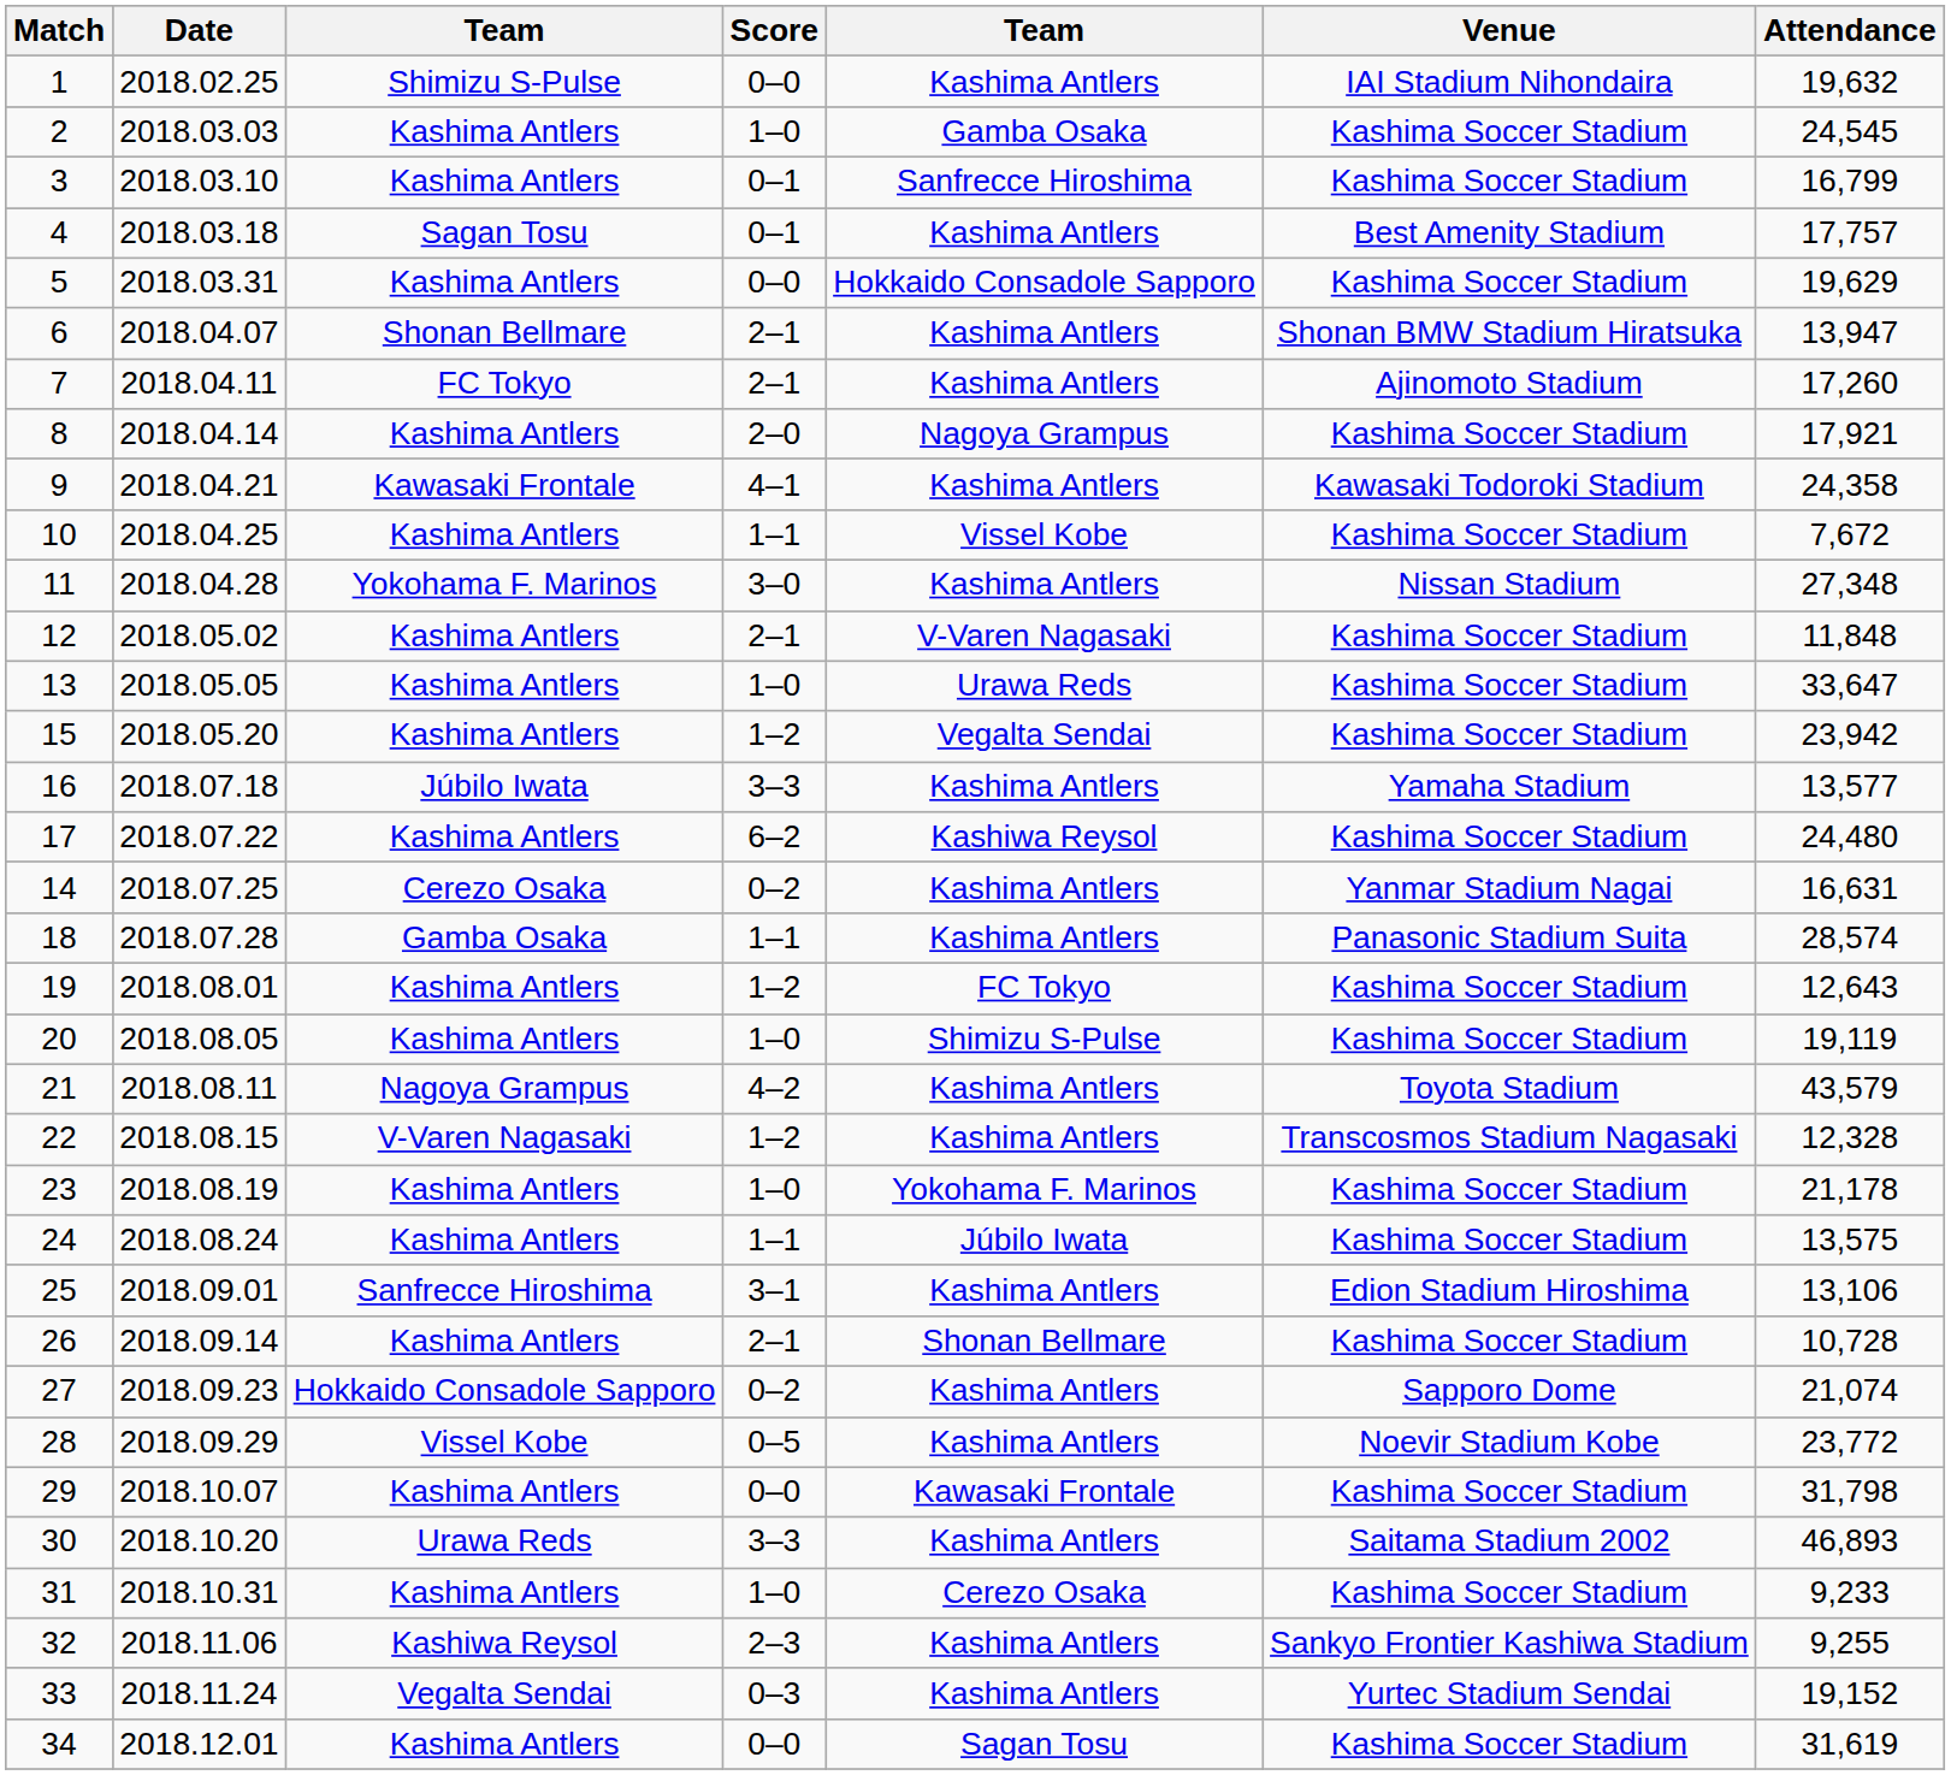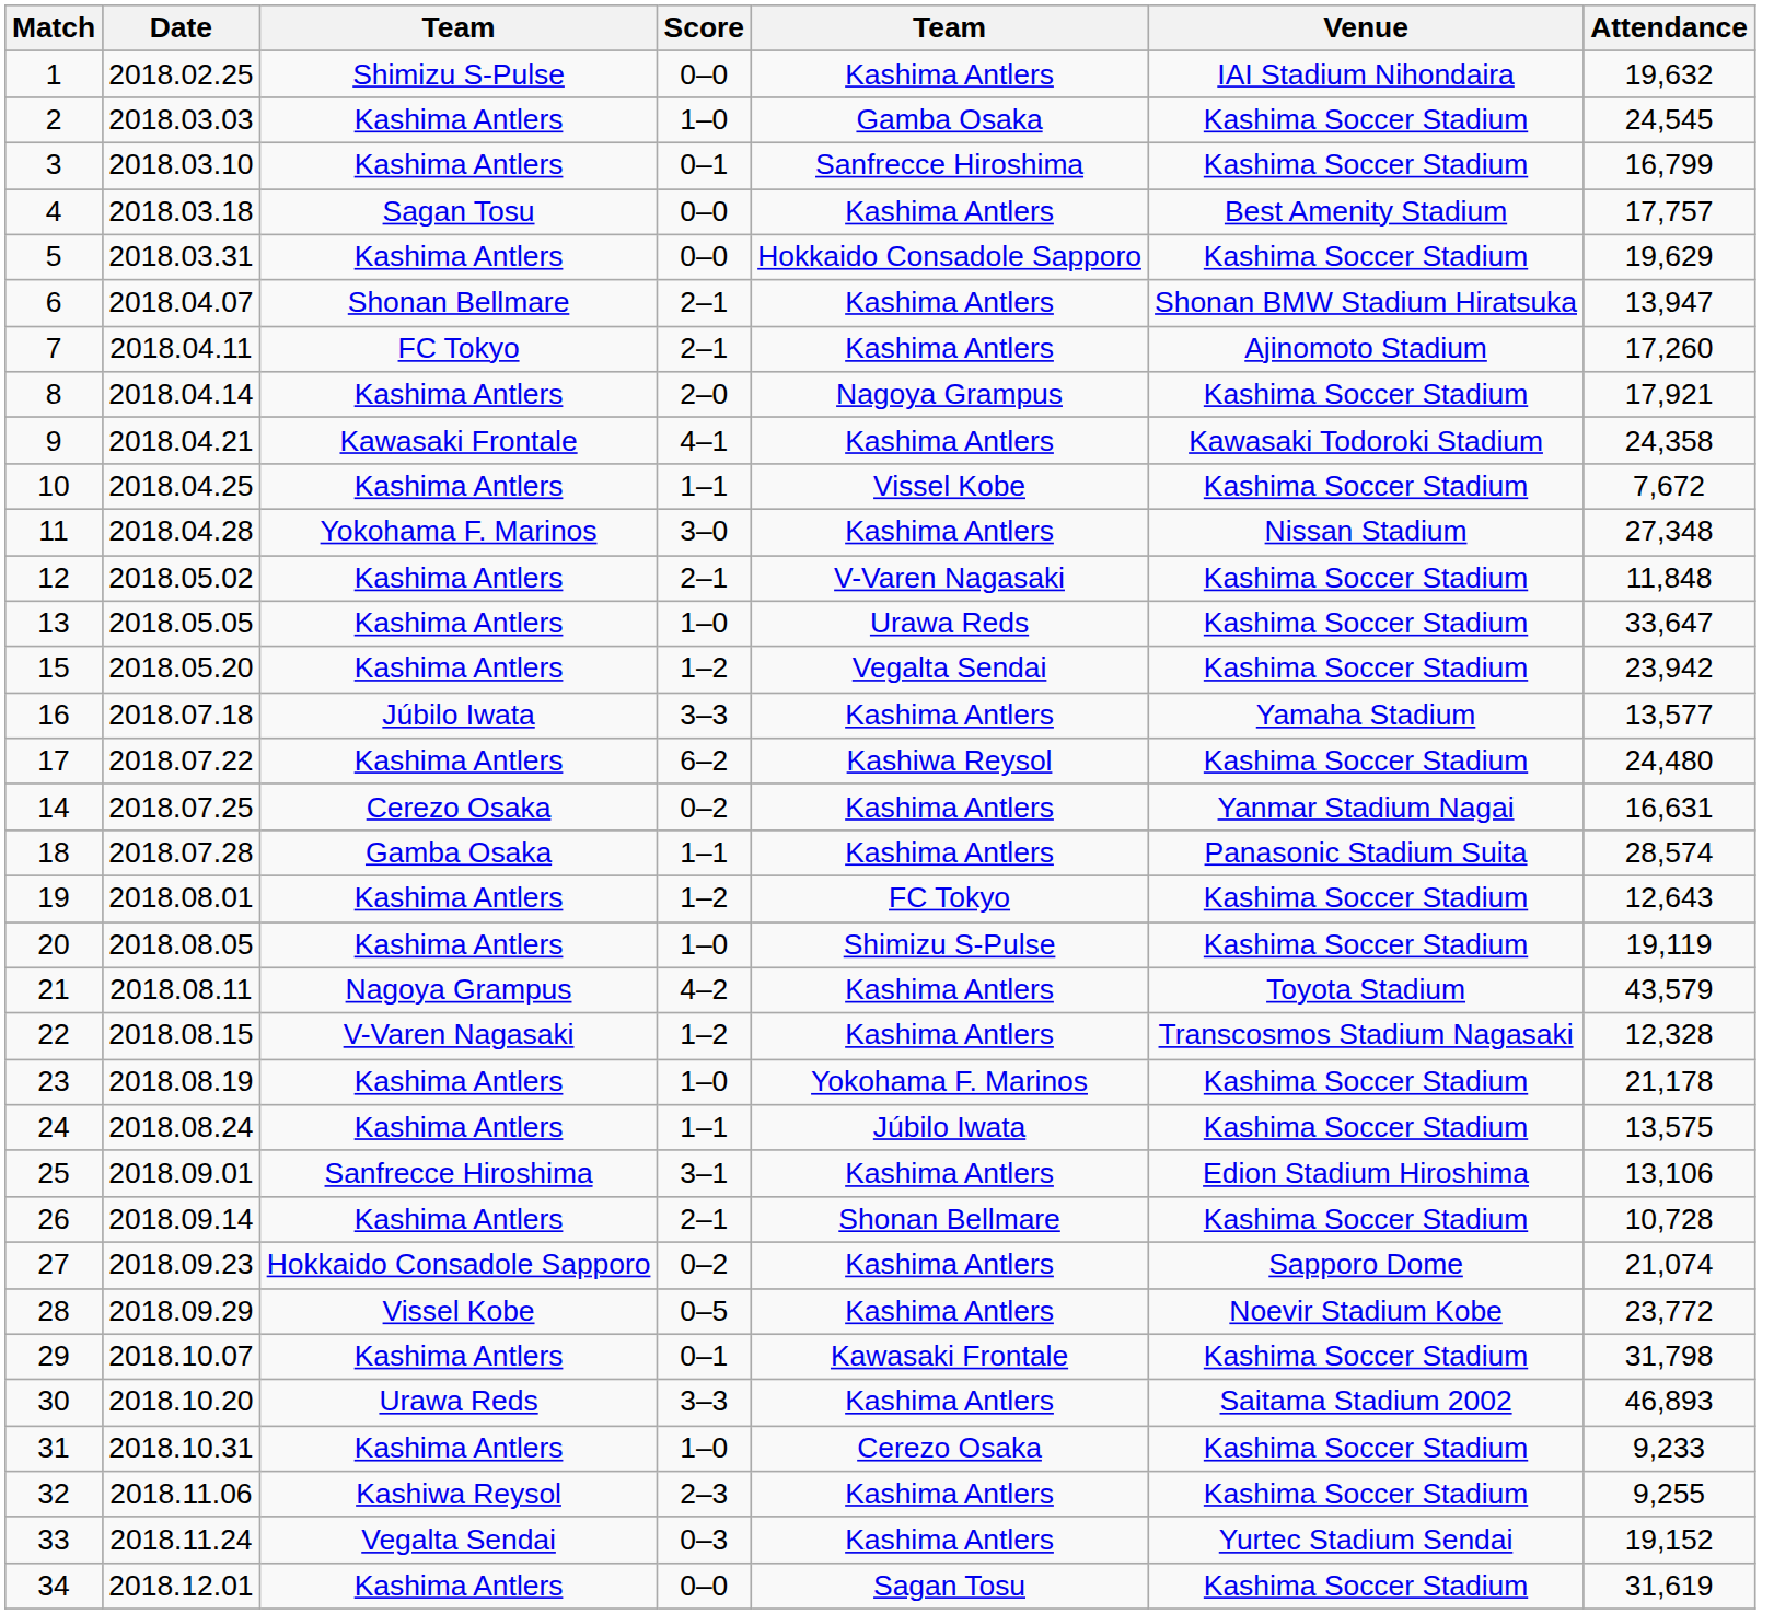 <table class="wikitable" style="text-align:center;">
 <tr>
 <th>Match</th>
 <th>Date</th>
 <th>Team</th>
 <th>Score</th>
 <th>Team</th>
 <th>Venue</th>
 <th>Attendance</th>
 </tr>
 <tr>
 <td>1</td>
 <td>2018.02.25</td>
 <td><a href='#'>Shimizu S-Pulse</a></td>
 <td>0–0</td>
 <td><a href='#'>Kashima Antlers</a></td>
 <td><a href='#'>IAI Stadium Nihondaira</a></td>
 <td>19,632</td>
 </tr>
 <tr>
 <td>2</td>
 <td>2018.03.03</td>
 <td><a href='#'>Kashima Antlers</a></td>
 <td>1–0</td>
 <td><a href='#'>Gamba Osaka</a></td>
 <td><a href='#'>Kashima Soccer Stadium</a></td>
 <td>24,545</td>
 </tr>
 <tr>
 <td>3</td>
 <td>2018.03.10</td>
 <td><a href='#'>Kashima Antlers</a></td>
 <td>0–1</td>
 <td><a href='#'>Sanfrecce Hiroshima</a></td>
 <td><a href='#'>Kashima Soccer Stadium</a></td>
 <td>16,799</td>
 </tr>
 <tr>
 <td>4</td>
 <td>2018.03.18</td>
 <td><a href='#'>Sagan Tosu</a></td>
-<td>0–1</td>
+<td>0–0</td>
 <td><a href='#'>Kashima Antlers</a></td>
 <td><a href='#'>Best Amenity Stadium</a></td>
 <td>17,757</td>
 </tr>
 <tr>
 <td>5</td>
 <td>2018.03.31</td>
 <td><a href='#'>Kashima Antlers</a></td>
 <td>0–0</td>
 <td><a href='#'>Hokkaido Consadole Sapporo</a></td>
 <td><a href='#'>Kashima Soccer Stadium</a></td>
 <td>19,629</td>
 </tr>
 <tr>
 <td>6</td>
 <td>2018.04.07</td>
 <td><a href='#'>Shonan Bellmare</a></td>
 <td>2–1</td>
 <td><a href='#'>Kashima Antlers</a></td>
 <td><a href='#'>Shonan BMW Stadium Hiratsuka</a></td>
 <td>13,947</td>
 </tr>
 <tr>
 <td>7</td>
 <td>2018.04.11</td>
 <td><a href='#'>FC Tokyo</a></td>
 <td>2–1</td>
 <td><a href='#'>Kashima Antlers</a></td>
 <td><a href='#'>Ajinomoto Stadium</a></td>
 <td>17,260</td>
 </tr>
 <tr>
 <td>8</td>
 <td>2018.04.14</td>
 <td><a href='#'>Kashima Antlers</a></td>
 <td>2–0</td>
 <td><a href='#'>Nagoya Grampus</a></td>
 <td><a href='#'>Kashima Soccer Stadium</a></td>
 <td>17,921</td>
 </tr>
 <tr>
 <td>9</td>
 <td>2018.04.21</td>
 <td><a href='#'>Kawasaki Frontale</a></td>
 <td>4–1</td>
 <td><a href='#'>Kashima Antlers</a></td>
 <td><a href='#'>Kawasaki Todoroki Stadium</a></td>
 <td>24,358</td>
 </tr>
 <tr>
 <td>10</td>
 <td>2018.04.25</td>
 <td><a href='#'>Kashima Antlers</a></td>
 <td>1–1</td>
 <td><a href='#'>Vissel Kobe</a></td>
 <td><a href='#'>Kashima Soccer Stadium</a></td>
 <td>7,672</td>
 </tr>
 <tr>
 <td>11</td>
 <td>2018.04.28</td>
 <td><a href='#'>Yokohama F. Marinos</a></td>
 <td>3–0</td>
 <td><a href='#'>Kashima Antlers</a></td>
 <td><a href='#'>Nissan Stadium</a></td>
 <td>27,348</td>
 </tr>
 <tr>
 <td>12</td>
 <td>2018.05.02</td>
 <td><a href='#'>Kashima Antlers</a></td>
 <td>2–1</td>
 <td><a href='#'>V-Varen Nagasaki</a></td>
 <td><a href='#'>Kashima Soccer Stadium</a></td>
 <td>11,848</td>
 </tr>
 <tr>
 <td>13</td>
 <td>2018.05.05</td>
 <td><a href='#'>Kashima Antlers</a></td>
 <td>1–0</td>
 <td><a href='#'>Urawa Reds</a></td>
 <td><a href='#'>Kashima Soccer Stadium</a></td>
 <td>33,647</td>
 </tr>
 <tr>
 <td>15</td>
 <td>2018.05.20</td>
 <td><a href='#'>Kashima Antlers</a></td>
 <td>1–2</td>
 <td><a href='#'>Vegalta Sendai</a></td>
 <td><a href='#'>Kashima Soccer Stadium</a></td>
 <td>23,942</td>
 </tr>
 <tr>
 <td>16</td>
 <td>2018.07.18</td>
 <td><a href='#'>Júbilo Iwata</a></td>
 <td>3–3</td>
 <td><a href='#'>Kashima Antlers</a></td>
 <td><a href='#'>Yamaha Stadium</a></td>
 <td>13,577</td>
 </tr>
 <tr>
 <td>17</td>
 <td>2018.07.22</td>
 <td><a href='#'>Kashima Antlers</a></td>
 <td>6–2</td>
 <td><a href='#'>Kashiwa Reysol</a></td>
 <td><a href='#'>Kashima Soccer Stadium</a></td>
 <td>24,480</td>
 </tr>
 <tr>
 <td>14</td>
 <td>2018.07.25</td>
 <td><a href='#'>Cerezo Osaka</a></td>
 <td>0–2</td>
 <td><a href='#'>Kashima Antlers</a></td>
 <td><a href='#'>Yanmar Stadium Nagai</a></td>
 <td>16,631</td>
 </tr>
 <tr>
 <td>18</td>
 <td>2018.07.28</td>
 <td><a href='#'>Gamba Osaka</a></td>
 <td>1–1</td>
 <td><a href='#'>Kashima Antlers</a></td>
 <td><a href='#'>Panasonic Stadium Suita</a></td>
 <td>28,574</td>
 </tr>
 <tr>
 <td>19</td>
 <td>2018.08.01</td>
 <td><a href='#'>Kashima Antlers</a></td>
 <td>1–2</td>
 <td><a href='#'>FC Tokyo</a></td>
 <td><a href='#'>Kashima Soccer Stadium</a></td>
 <td>12,643</td>
 </tr>
 <tr>
 <td>20</td>
 <td>2018.08.05</td>
 <td><a href='#'>Kashima Antlers</a></td>
 <td>1–0</td>
 <td><a href='#'>Shimizu S-Pulse</a></td>
 <td><a href='#'>Kashima Soccer Stadium</a></td>
 <td>19,119</td>
 </tr>
 <tr>
 <td>21</td>
 <td>2018.08.11</td>
 <td><a href='#'>Nagoya Grampus</a></td>
 <td>4–2</td>
 <td><a href='#'>Kashima Antlers</a></td>
 <td><a href='#'>Toyota Stadium</a></td>
 <td>43,579</td>
 </tr>
 <tr>
 <td>22</td>
 <td>2018.08.15</td>
 <td><a href='#'>V-Varen Nagasaki</a></td>
 <td>1–2</td>
 <td><a href='#'>Kashima Antlers</a></td>
 <td><a href='#'>Transcosmos Stadium Nagasaki</a></td>
 <td>12,328</td>
 </tr>
 <tr>
 <td>23</td>
 <td>2018.08.19</td>
 <td><a href='#'>Kashima Antlers</a></td>
 <td>1–0</td>
 <td><a href='#'>Yokohama F. Marinos</a></td>
 <td><a href='#'>Kashima Soccer Stadium</a></td>
 <td>21,178</td>
 </tr>
 <tr>
 <td>24</td>
 <td>2018.08.24</td>
 <td><a href='#'>Kashima Antlers</a></td>
 <td>1–1</td>
 <td><a href='#'>Júbilo Iwata</a></td>
 <td><a href='#'>Kashima Soccer Stadium</a></td>
 <td>13,575</td>
 </tr>
 <tr>
 <td>25</td>
 <td>2018.09.01</td>
 <td><a href='#'>Sanfrecce Hiroshima</a></td>
 <td>3–1</td>
 <td><a href='#'>Kashima Antlers</a></td>
 <td><a href='#'>Edion Stadium Hiroshima</a></td>
 <td>13,106</td>
 </tr>
 <tr>
 <td>26</td>
 <td>2018.09.14</td>
 <td><a href='#'>Kashima Antlers</a></td>
 <td>2–1</td>
 <td><a href='#'>Shonan Bellmare</a></td>
 <td><a href='#'>Kashima Soccer Stadium</a></td>
 <td>10,728</td>
 </tr>
 <tr>
 <td>27</td>
 <td>2018.09.23</td>
 <td><a href='#'>Hokkaido Consadole Sapporo</a></td>
 <td>0–2</td>
 <td><a href='#'>Kashima Antlers</a></td>
 <td><a href='#'>Sapporo Dome</a></td>
 <td>21,074</td>
 </tr>
 <tr>
 <td>28</td>
 <td>2018.09.29</td>
 <td><a href='#'>Vissel Kobe</a></td>
 <td>0–5</td>
 <td><a href='#'>Kashima Antlers</a></td>
 <td><a href='#'>Noevir Stadium Kobe</a></td>
 <td>23,772</td>
 </tr>
 <tr>
 <td>29</td>
 <td>2018.10.07</td>
 <td><a href='#'>Kashima Antlers</a></td>
-<td>0–0</td>
+<td>0–1</td>
 <td><a href='#'>Kawasaki Frontale</a></td>
 <td><a href='#'>Kashima Soccer Stadium</a></td>
 <td>31,798</td>
 </tr>
 <tr>
 <td>30</td>
 <td>2018.10.20</td>
 <td><a href='#'>Urawa Reds</a></td>
 <td>3–3</td>
 <td><a href='#'>Kashima Antlers</a></td>
 <td><a href='#'>Saitama Stadium 2002</a></td>
 <td>46,893</td>
 </tr>
 <tr>
 <td>31</td>
 <td>2018.10.31</td>
 <td><a href='#'>Kashima Antlers</a></td>
 <td>1–0</td>
 <td><a href='#'>Cerezo Osaka</a></td>
 <td><a href='#'>Kashima Soccer Stadium</a></td>
 <td>9,233</td>
 </tr>
 <tr>
 <td>32</td>
 <td>2018.11.06</td>
 <td><a href='#'>Kashiwa Reysol</a></td>
 <td>2–3</td>
 <td><a href='#'>Kashima Antlers</a></td>
-<td><a href='#'>Sankyo Frontier Kashiwa Stadium</a></td>
+<td><a href='#'>Kashima Soccer Stadium</a></td>
 <td>9,255</td>
 </tr>
 <tr>
 <td>33</td>
 <td>2018.11.24</td>
 <td><a href='#'>Vegalta Sendai</a></td>
 <td>0–3</td>
 <td><a href='#'>Kashima Antlers</a></td>
 <td><a href='#'>Yurtec Stadium Sendai</a></td>
 <td>19,152</td>
 </tr>
 <tr>
 <td>34</td>
 <td>2018.12.01</td>
 <td><a href='#'>Kashima Antlers</a></td>
 <td>0–0</td>
 <td><a href='#'>Sagan Tosu</a></td>
 <td><a href='#'>Kashima Soccer Stadium</a></td>
 <td>31,619</td>
 </tr>
 </table>
